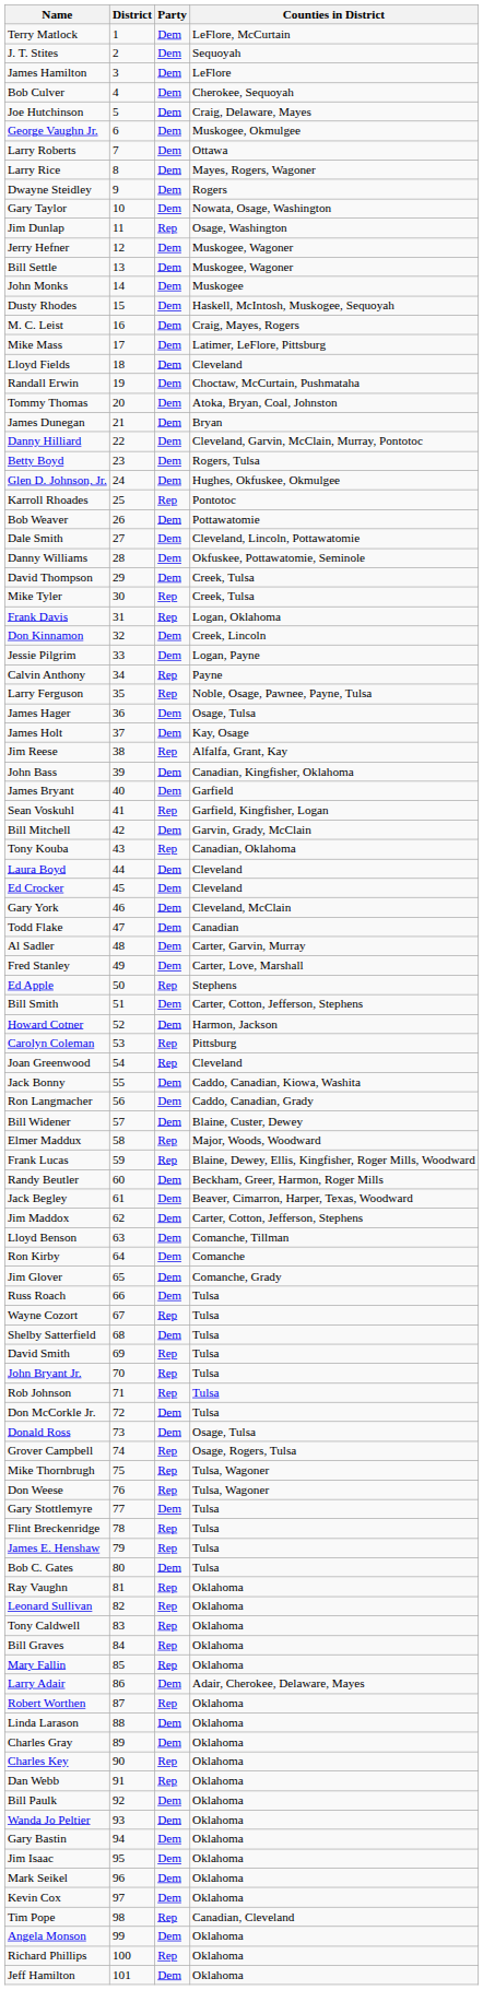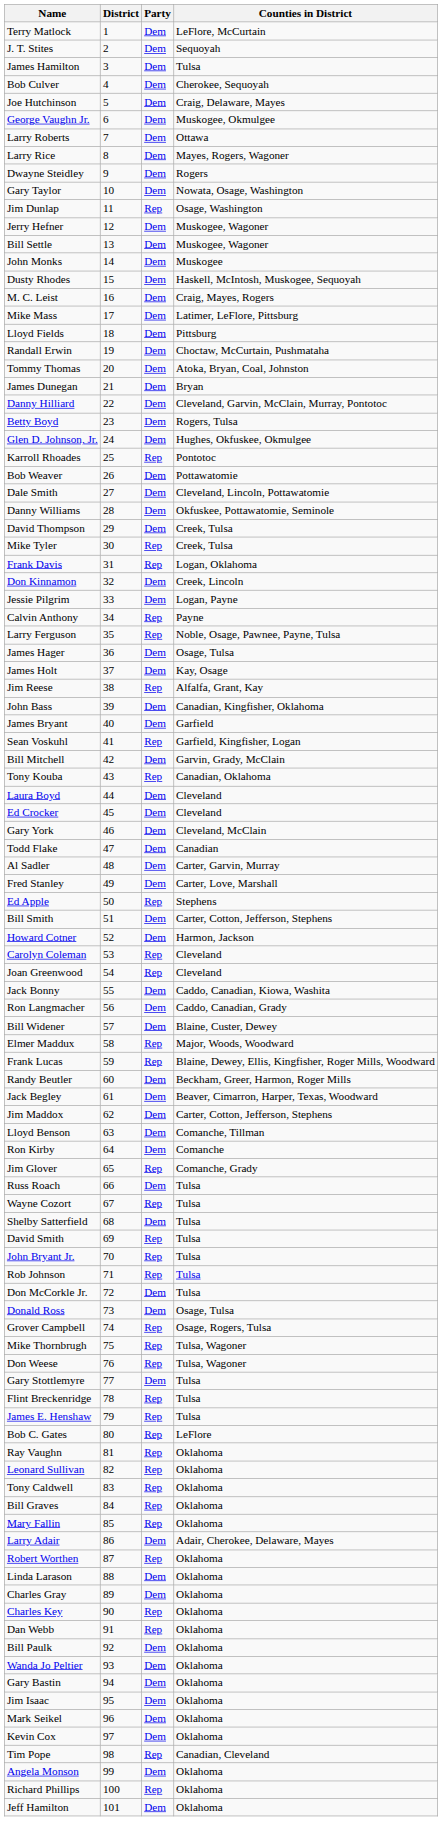 <table class="wikitable sortable">
 <tr>
 <th>Name</th>
 <th>District</th>
 <th>Party</th>
 <th>Counties in District</th>
 </tr>
 <tr>
 <td>Terry Matlock</td>
 <td>1</td>
 <td><a href='#'>Dem</a></td>
 <td>LeFlore, McCurtain</td>
 </tr>
 <tr>
 <td>J. T. Stites</td>
 <td>2</td>
 <td><a href='#'>Dem</a></td>
 <td>Sequoyah</td>
 </tr>
 <tr>
 <td>James Hamilton</td>
 <td>3</td>
 <td><a href='#'>Dem</a></td>
-<td>LeFlore</td>
+<td>Tulsa</td>
 </tr>
 <tr>
 <td>Bob Culver</td>
 <td>4</td>
 <td><a href='#'>Dem</a></td>
 <td>Cherokee, Sequoyah</td>
 </tr>
 <tr>
 <td>Joe Hutchinson</td>
 <td>5</td>
 <td><a href='#'>Dem</a></td>
 <td>Craig, Delaware, Mayes</td>
 </tr>
 <tr>
 <td><a href='#'>George Vaughn Jr.</a></td>
 <td>6</td>
 <td><a href='#'>Dem</a></td>
 <td>Muskogee, Okmulgee</td>
 </tr>
 <tr>
 <td>Larry Roberts</td>
 <td>7</td>
 <td><a href='#'>Dem</a></td>
 <td>Ottawa</td>
 </tr>
 <tr>
 <td>Larry Rice</td>
 <td>8</td>
 <td><a href='#'>Dem</a></td>
 <td>Mayes, Rogers, Wagoner</td>
 </tr>
 <tr>
 <td>Dwayne Steidley</td>
 <td>9</td>
 <td><a href='#'>Dem</a></td>
 <td>Rogers</td>
 </tr>
 <tr>
 <td>Gary Taylor</td>
 <td>10</td>
 <td><a href='#'>Dem</a></td>
 <td>Nowata, Osage, Washington</td>
 </tr>
 <tr>
 <td>Jim Dunlap</td>
 <td>11</td>
 <td><a href='#'>Rep</a></td>
 <td>Osage, Washington</td>
 </tr>
 <tr>
 <td>Jerry Hefner</td>
 <td>12</td>
 <td><a href='#'>Dem</a></td>
 <td>Muskogee, Wagoner</td>
 </tr>
 <tr>
 <td>Bill Settle</td>
 <td>13</td>
 <td><a href='#'>Dem</a></td>
 <td>Muskogee, Wagoner</td>
 </tr>
 <tr>
 <td>John Monks</td>
 <td>14</td>
 <td><a href='#'>Dem</a></td>
 <td>Muskogee</td>
 </tr>
 <tr>
 <td>Dusty Rhodes</td>
 <td>15</td>
 <td><a href='#'>Dem</a></td>
 <td>Haskell, McIntosh, Muskogee, Sequoyah</td>
 </tr>
 <tr>
 <td>M. C. Leist</td>
 <td>16</td>
 <td><a href='#'>Dem</a></td>
 <td>Craig, Mayes, Rogers</td>
 </tr>
 <tr>
 <td>Mike Mass</td>
 <td>17</td>
 <td><a href='#'>Dem</a></td>
 <td>Latimer, LeFlore, Pittsburg</td>
 </tr>
 <tr>
 <td>Lloyd Fields</td>
 <td>18</td>
 <td><a href='#'>Dem</a></td>
-<td>Cleveland</td>
+<td>Pittsburg</td>
 </tr>
 <tr>
 <td>Randall Erwin</td>
 <td>19</td>
 <td><a href='#'>Dem</a></td>
 <td>Choctaw, McCurtain, Pushmataha</td>
 </tr>
 <tr>
 <td>Tommy Thomas</td>
 <td>20</td>
 <td><a href='#'>Dem</a></td>
 <td>Atoka, Bryan, Coal, Johnston</td>
 </tr>
 <tr>
 <td>James Dunegan</td>
 <td>21</td>
 <td><a href='#'>Dem</a></td>
 <td>Bryan</td>
 </tr>
 <tr>
 <td><a href='#'>Danny Hilliard</a></td>
 <td>22</td>
 <td><a href='#'>Dem</a></td>
 <td>Cleveland, Garvin, McClain, Murray, Pontotoc</td>
 </tr>
 <tr>
 <td><a href='#'>Betty Boyd</a></td>
 <td>23</td>
 <td><a href='#'>Dem</a></td>
 <td>Rogers, Tulsa</td>
 </tr>
 <tr>
 <td><a href='#'>Glen D. Johnson, Jr.</a></td>
 <td>24</td>
 <td><a href='#'>Dem</a></td>
 <td>Hughes, Okfuskee, Okmulgee</td>
 </tr>
 <tr>
 <td>Karroll Rhoades</td>
 <td>25</td>
 <td><a href='#'>Rep</a></td>
 <td>Pontotoc</td>
 </tr>
 <tr>
 <td>Bob Weaver</td>
 <td>26</td>
 <td><a href='#'>Dem</a></td>
 <td>Pottawatomie</td>
 </tr>
 <tr>
 <td>Dale Smith</td>
 <td>27</td>
 <td><a href='#'>Dem</a></td>
 <td>Cleveland, Lincoln, Pottawatomie</td>
 </tr>
 <tr>
 <td>Danny Williams</td>
 <td>28</td>
 <td><a href='#'>Dem</a></td>
 <td>Okfuskee, Pottawatomie, Seminole</td>
 </tr>
 <tr>
 <td>David Thompson</td>
 <td>29</td>
 <td><a href='#'>Dem</a></td>
 <td>Creek, Tulsa</td>
 </tr>
 <tr>
 <td>Mike Tyler</td>
 <td>30</td>
 <td><a href='#'>Rep</a></td>
 <td>Creek, Tulsa</td>
 </tr>
 <tr>
 <td><a href='#'>Frank Davis</a></td>
 <td>31</td>
 <td><a href='#'>Rep</a></td>
 <td>Logan, Oklahoma</td>
 </tr>
 <tr>
 <td><a href='#'>Don Kinnamon</a></td>
 <td>32</td>
 <td><a href='#'>Dem</a></td>
 <td>Creek, Lincoln</td>
 </tr>
 <tr>
 <td>Jessie Pilgrim</td>
 <td>33</td>
 <td><a href='#'>Dem</a></td>
 <td>Logan, Payne</td>
 </tr>
 <tr>
 <td>Calvin Anthony</td>
 <td>34</td>
 <td><a href='#'>Rep</a></td>
 <td>Payne</td>
 </tr>
 <tr>
 <td>Larry Ferguson</td>
 <td>35</td>
 <td><a href='#'>Rep</a></td>
 <td>Noble, Osage, Pawnee, Payne, Tulsa</td>
 </tr>
 <tr>
 <td>James Hager</td>
 <td>36</td>
 <td><a href='#'>Dem</a></td>
 <td>Osage, Tulsa</td>
 </tr>
 <tr>
 <td>James Holt</td>
 <td>37</td>
 <td><a href='#'>Dem</a></td>
 <td>Kay, Osage</td>
 </tr>
 <tr>
 <td>Jim Reese</td>
 <td>38</td>
 <td><a href='#'>Rep</a></td>
 <td>Alfalfa, Grant, Kay</td>
 </tr>
 <tr>
 <td>John Bass</td>
 <td>39</td>
 <td><a href='#'>Dem</a></td>
 <td>Canadian, Kingfisher, Oklahoma</td>
 </tr>
 <tr>
 <td>James Bryant</td>
 <td>40</td>
 <td><a href='#'>Dem</a></td>
 <td>Garfield</td>
 </tr>
 <tr>
 <td>Sean Voskuhl</td>
 <td>41</td>
 <td><a href='#'>Rep</a></td>
 <td>Garfield, Kingfisher, Logan</td>
 </tr>
 <tr>
 <td>Bill Mitchell</td>
 <td>42</td>
 <td><a href='#'>Dem</a></td>
 <td>Garvin, Grady, McClain</td>
 </tr>
 <tr>
 <td>Tony Kouba</td>
 <td>43</td>
 <td><a href='#'>Rep</a></td>
 <td>Canadian, Oklahoma</td>
 </tr>
 <tr>
 <td><a href='#'>Laura Boyd</a></td>
 <td>44</td>
 <td><a href='#'>Dem</a></td>
 <td>Cleveland</td>
 </tr>
 <tr>
 <td><a href='#'>Ed Crocker</a></td>
 <td>45</td>
 <td><a href='#'>Dem</a></td>
 <td>Cleveland</td>
 </tr>
 <tr>
 <td>Gary York</td>
 <td>46</td>
 <td><a href='#'>Dem</a></td>
 <td>Cleveland, McClain</td>
 </tr>
 <tr>
 <td>Todd Flake</td>
 <td>47</td>
 <td><a href='#'>Dem</a></td>
 <td>Canadian</td>
 </tr>
 <tr>
 <td>Al Sadler</td>
 <td>48</td>
 <td><a href='#'>Dem</a></td>
 <td>Carter, Garvin, Murray</td>
 </tr>
 <tr>
 <td>Fred Stanley</td>
 <td>49</td>
 <td><a href='#'>Dem</a></td>
 <td>Carter, Love, Marshall</td>
 </tr>
 <tr>
 <td><a href='#'>Ed Apple</a></td>
 <td>50</td>
 <td><a href='#'>Rep</a></td>
 <td>Stephens</td>
 </tr>
 <tr>
 <td>Bill Smith</td>
 <td>51</td>
 <td><a href='#'>Dem</a></td>
 <td>Carter, Cotton, Jefferson, Stephens</td>
 </tr>
 <tr>
 <td><a href='#'>Howard Cotner</a></td>
 <td>52</td>
 <td><a href='#'>Dem</a></td>
 <td>Harmon, Jackson</td>
 </tr>
 <tr>
 <td><a href='#'>Carolyn Coleman</a></td>
 <td>53</td>
 <td><a href='#'>Rep</a></td>
-<td>Pittsburg</td>
+<td>Cleveland</td>
 </tr>
 <tr>
 <td>Joan Greenwood</td>
 <td>54</td>
 <td><a href='#'>Rep</a></td>
 <td>Cleveland</td>
 </tr>
 <tr>
 <td>Jack Bonny</td>
 <td>55</td>
 <td><a href='#'>Dem</a></td>
 <td>Caddo, Canadian, Kiowa, Washita</td>
 </tr>
 <tr>
 <td>Ron Langmacher</td>
 <td>56</td>
 <td><a href='#'>Dem</a></td>
 <td>Caddo, Canadian, Grady</td>
 </tr>
 <tr>
 <td>Bill Widener</td>
 <td>57</td>
 <td><a href='#'>Dem</a></td>
 <td>Blaine, Custer, Dewey</td>
 </tr>
 <tr>
 <td>Elmer Maddux</td>
 <td>58</td>
 <td><a href='#'>Rep</a></td>
 <td>Major, Woods, Woodward</td>
 </tr>
 <tr>
 <td>Frank Lucas</td>
 <td>59</td>
 <td><a href='#'>Rep</a></td>
 <td>Blaine, Dewey, Ellis, Kingfisher, Roger Mills, Woodward</td>
 </tr>
 <tr>
 <td>Randy Beutler</td>
 <td>60</td>
 <td><a href='#'>Dem</a></td>
 <td>Beckham, Greer, Harmon, Roger Mills</td>
 </tr>
 <tr>
 <td>Jack Begley</td>
 <td>61</td>
 <td><a href='#'>Dem</a></td>
 <td>Beaver, Cimarron, Harper, Texas, Woodward</td>
 </tr>
 <tr>
 <td>Jim Maddox</td>
 <td>62</td>
 <td><a href='#'>Dem</a></td>
 <td>Carter, Cotton, Jefferson, Stephens</td>
 </tr>
 <tr>
 <td>Lloyd Benson</td>
 <td>63</td>
 <td><a href='#'>Dem</a></td>
 <td>Comanche, Tillman</td>
 </tr>
 <tr>
 <td>Ron Kirby</td>
 <td>64</td>
 <td><a href='#'>Dem</a></td>
 <td>Comanche</td>
 </tr>
 <tr>
 <td>Jim Glover</td>
 <td>65</td>
-<td><a href='#'>Dem</a></td>
+<td><a href='#'>Rep</a></td>
 <td>Comanche, Grady</td>
 </tr>
 <tr>
 <td>Russ Roach</td>
 <td>66</td>
 <td><a href='#'>Dem</a></td>
 <td>Tulsa</td>
 </tr>
 <tr>
 <td>Wayne Cozort</td>
 <td>67</td>
 <td><a href='#'>Rep</a></td>
 <td>Tulsa</td>
 </tr>
 <tr>
 <td>Shelby Satterfield</td>
 <td>68</td>
 <td><a href='#'>Dem</a></td>
 <td>Tulsa</td>
 </tr>
 <tr>
 <td>David Smith</td>
 <td>69</td>
 <td><a href='#'>Rep</a></td>
 <td>Tulsa</td>
 </tr>
 <tr>
 <td><a href='#'>John Bryant Jr.</a></td>
 <td>70</td>
 <td><a href='#'>Rep</a></td>
 <td>Tulsa</td>
 </tr>
 <tr>
 <td>Rob Johnson</td>
 <td>71</td>
 <td><a href='#'>Rep</a></td>
 <td><a href='#'>Tulsa</a></td>
 </tr>
 <tr>
 <td>Don McCorkle Jr.</td>
 <td>72</td>
 <td><a href='#'>Dem</a></td>
 <td>Tulsa</td>
 </tr>
 <tr>
 <td><a href='#'>Donald Ross</a></td>
 <td>73</td>
 <td><a href='#'>Dem</a></td>
 <td>Osage, Tulsa</td>
 </tr>
 <tr>
 <td>Grover Campbell</td>
 <td>74</td>
 <td><a href='#'>Rep</a></td>
 <td>Osage, Rogers, Tulsa</td>
 </tr>
 <tr>
 <td>Mike Thornbrugh</td>
 <td>75</td>
 <td><a href='#'>Rep</a></td>
 <td>Tulsa, Wagoner</td>
 </tr>
 <tr>
 <td>Don Weese</td>
 <td>76</td>
 <td><a href='#'>Rep</a></td>
 <td>Tulsa, Wagoner</td>
 </tr>
 <tr>
 <td>Gary Stottlemyre</td>
 <td>77</td>
 <td><a href='#'>Dem</a></td>
 <td>Tulsa</td>
 </tr>
 <tr>
 <td>Flint Breckenridge</td>
 <td>78</td>
 <td><a href='#'>Rep</a></td>
 <td>Tulsa</td>
 </tr>
 <tr>
 <td><a href='#'>James E. Henshaw</a></td>
 <td>79</td>
 <td><a href='#'>Rep</a></td>
 <td>Tulsa</td>
 </tr>
 <tr>
 <td>Bob C. Gates</td>
 <td>80</td>
-<td><a href='#'>Dem</a></td>
-<td>Tulsa</td>
+<td><a href='#'>Rep</a></td>
+<td>LeFlore</td>
 </tr>
 <tr>
 <td>Ray Vaughn</td>
 <td>81</td>
 <td><a href='#'>Rep</a></td>
 <td>Oklahoma</td>
 </tr>
 <tr>
 <td><a href='#'>Leonard Sullivan</a></td>
 <td>82</td>
 <td><a href='#'>Rep</a></td>
 <td>Oklahoma</td>
 </tr>
 <tr>
 <td>Tony Caldwell</td>
 <td>83</td>
 <td><a href='#'>Rep</a></td>
 <td>Oklahoma</td>
 </tr>
 <tr>
 <td>Bill Graves</td>
 <td>84</td>
 <td><a href='#'>Rep</a></td>
 <td>Oklahoma</td>
 </tr>
 <tr>
 <td><a href='#'>Mary Fallin</a></td>
 <td>85</td>
 <td><a href='#'>Rep</a></td>
 <td>Oklahoma</td>
 </tr>
 <tr>
 <td><a href='#'>Larry Adair</a></td>
 <td>86</td>
 <td><a href='#'>Dem</a></td>
 <td>Adair, Cherokee, Delaware, Mayes</td>
 </tr>
 <tr>
 <td><a href='#'>Robert Worthen</a></td>
 <td>87</td>
 <td><a href='#'>Rep</a></td>
 <td>Oklahoma</td>
 </tr>
 <tr>
 <td>Linda Larason</td>
 <td>88</td>
 <td><a href='#'>Dem</a></td>
 <td>Oklahoma</td>
 </tr>
 <tr>
 <td>Charles Gray</td>
 <td>89</td>
 <td><a href='#'>Dem</a></td>
 <td>Oklahoma</td>
 </tr>
 <tr>
 <td><a href='#'>Charles Key</a></td>
 <td>90</td>
 <td><a href='#'>Rep</a></td>
 <td>Oklahoma</td>
 </tr>
 <tr>
 <td>Dan Webb</td>
 <td>91</td>
 <td><a href='#'>Rep</a></td>
 <td>Oklahoma</td>
 </tr>
 <tr>
 <td>Bill Paulk</td>
 <td>92</td>
 <td><a href='#'>Dem</a></td>
 <td>Oklahoma</td>
 </tr>
 <tr>
 <td><a href='#'>Wanda Jo Peltier</a></td>
 <td>93</td>
 <td><a href='#'>Dem</a></td>
 <td>Oklahoma</td>
 </tr>
 <tr>
 <td>Gary Bastin</td>
 <td>94</td>
 <td><a href='#'>Dem</a></td>
 <td>Oklahoma</td>
 </tr>
 <tr>
 <td>Jim Isaac</td>
 <td>95</td>
 <td><a href='#'>Dem</a></td>
 <td>Oklahoma</td>
 </tr>
 <tr>
 <td>Mark Seikel</td>
 <td>96</td>
 <td><a href='#'>Dem</a></td>
 <td>Oklahoma</td>
 </tr>
 <tr>
 <td>Kevin Cox</td>
 <td>97</td>
 <td><a href='#'>Dem</a></td>
 <td>Oklahoma</td>
 </tr>
 <tr>
 <td>Tim Pope</td>
 <td>98</td>
 <td><a href='#'>Rep</a></td>
 <td>Canadian, Cleveland</td>
 </tr>
 <tr>
 <td><a href='#'>Angela Monson</a></td>
 <td>99</td>
 <td><a href='#'>Dem</a></td>
 <td>Oklahoma</td>
 </tr>
 <tr>
 <td>Richard Phillips</td>
 <td>100</td>
 <td><a href='#'>Rep</a></td>
 <td>Oklahoma</td>
 </tr>
 <tr>
 <td>Jeff Hamilton</td>
 <td>101</td>
 <td><a href='#'>Dem</a></td>
 <td>Oklahoma</td>
 </tr>
 </table>
